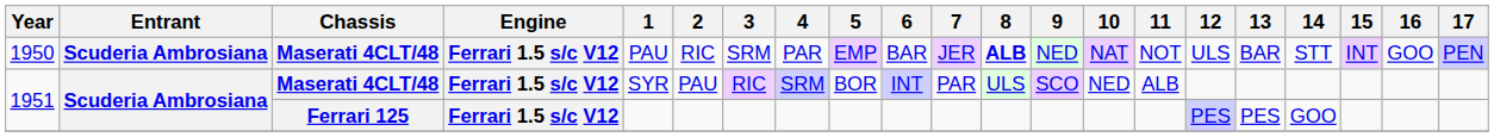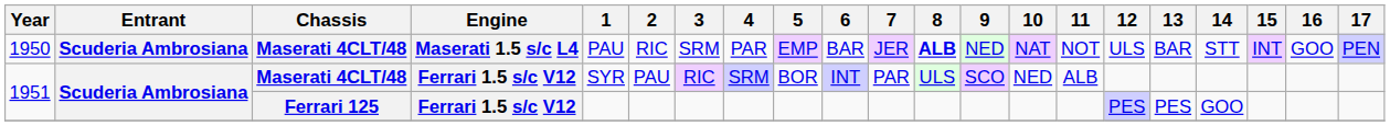 <table class="wikitable" style="text-align:center; font-size:90%">
 <tr>
 <th>Year</th>
 <th>Entrant</th>
 <th>Chassis</th>
 <th>Engine</th>
 <th>1</th>
 <th>2</th>
 <th>3</th>
 <th>4</th>
 <th>5</th>
 <th>6</th>
 <th>7</th>
 <th>8</th>
 <th>9</th>
 <th>10</th>
 <th>11</th>
 <th>12</th>
 <th>13</th>
 <th>14</th>
 <th>15</th>
 <th>16</th>
 <th>17</th>
 </tr>
 <tr>
 <td><a href='#'>1950</a></td>
 <th><a href='#'>Scuderia Ambrosiana</a></th>
 <th><a href='#'>Maserati 4CLT/48</a></th>
-<th><a href='#'>Ferrari</a> 1.5 <a href='#'>s/c</a> <a href='#'>V12</a></th>
+<th><a href='#'>Maserati</a> 1.5 <a href='#'>s/c</a> <a href='#'>L4</a></th>
 <td><a href='#'>PAU</a></td>
 <td><a href='#'>RIC</a></td>
 <td><a href='#'>SRM</a></td>
 <td><a href='#'>PAR</a></td>
 <td style="background:#EFCFFF;"><a href='#'>EMP</a><br></td>
 <td><a href='#'>BAR</a></td>
 <td style="background:#EFCFFF;"><a href='#'>JER</a><br></td>
 <td><strong><a href='#'>ALB</a></strong></td>
 <td style="background:#DFFFDF;"><a href='#'>NED</a><br></td>
 <td style="background:#EFCFFF;"><a href='#'>NAT</a><br></td>
 <td><a href='#'>NOT</a></td>
 <td><a href='#'>ULS</a><br></td>
 <td><a href='#'>BAR</a></td>
 <td><a href='#'>STT</a></td>
 <td style="background:#EFCFFF;"><a href='#'>INT</a><br></td>
 <td><a href='#'>GOO</a></td>
 <td style="background:#CFCFFF;"><a href='#'>PEN</a><br></td>
 </tr>
 <tr>
 <td rowspan=2><a href='#'>1951</a></td>
 <th rowspan=2><a href='#'>Scuderia Ambrosiana</a></th>
 <th><a href='#'>Maserati 4CLT/48</a></th>
 <th><a href='#'>Ferrari</a> 1.5 <a href='#'>s/c</a> <a href='#'>V12</a></th>
 <td><a href='#'>SYR</a></td>
 <td><a href='#'>PAU</a></td>
 <td style="background:#EFCFFF;"><a href='#'>RIC</a><br></td>
 <td style="background:#CFCFFF;"><a href='#'>SRM</a><br></td>
 <td><a href='#'>BOR</a></td>
 <td style="background:#CFCFFF;"><a href='#'>INT</a><br></td>
 <td><a href='#'>PAR</a></td>
 <td style="background:#DFFFDF"><a href='#'>ULS</a><br></td>
 <td style="background:#EFCFFF;"><a href='#'>SCO</a><br></td>
 <td><a href='#'>NED</a></td>
 <td><a href='#'>ALB</a></td>
 <td></td>
 <td></td>
 <td></td>
 <td></td>
 <td></td>
 <td></td>
 </tr>
 <tr>
 <th><a href='#'>Ferrari 125</a></th>
 <th><a href='#'>Ferrari</a> 1.5 <a href='#'>s/c</a> <a href='#'>V12</a></th>
 <td></td>
 <td></td>
 <td></td>
 <td></td>
 <td></td>
 <td></td>
 <td></td>
 <td></td>
 <td></td>
 <td></td>
 <td></td>
 <td style="background:#CFCFFF;"><a href='#'>PES</a><br></td>
 <td><a href='#'>PES</a></td>
 <td><a href='#'>GOO</a></td>
 <td></td>
 <td></td>
 <td></td>
 </tr>
 <tr>
 </tr>
 </table>
